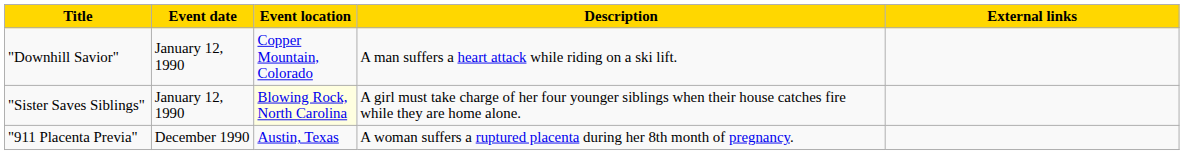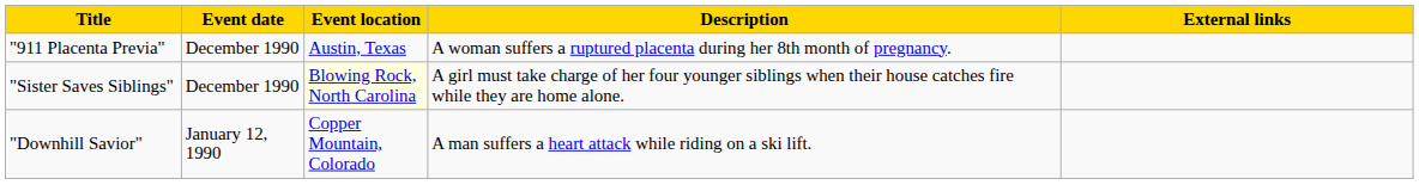 <table class="wikitable" style="width: 100%;">
 <tr>
 <th style="background: #FFD700; color: #000000; width: 10%;">Title</th>
 <th style="background: #FFD700; color: #000000; width: 7%;">Event date</th>
 <th style="background: #FFD700; color: #000000; width: 7%;">Event location</th>
 <th style="background: #FFD700; color: #000000; width: 36%;">Description</th>
 <th style="background: #FFD700; color: #000000; width: 20%;">External links</th>
 </tr>
 <tr>
+<td>"911 Placenta Previa"</td>
+<td>December 1990</td>
+<td><a href='#'>Austin, Texas</a></td>
+<td>A woman suffers a <a href='#'>ruptured placenta</a> during her 8th month of <a href='#'>pregnancy</a>.</td>
+<td></td>
+</tr>
+<tr>
+<td>"Sister Saves Siblings"</td>
+<td>December 1990</td>
+<td style="background: lightyellow;"><a href='#'>Blowing Rock, North Carolina</a></td>
+<td>A girl must take charge of her four younger siblings when their house catches fire while they are home alone.</td>
+<td></td>
+</tr>
+<tr>
 <td>"Downhill Savior"</td>
 <td>January 12, 1990</td>
 <td><a href='#'>Copper Mountain, Colorado</a></td>
 <td>A man suffers a <a href='#'>heart attack</a> while riding on a ski lift.</td>
 <td></td>
 </tr>
-<tr>
-<td>"Sister Saves Siblings"</td>
-<td>January 12, 1990</td>
-<td style="background: lightyellow;"><a href='#'>Blowing Rock, North Carolina</a></td>
-<td>A girl must take charge of her four younger siblings when their house catches fire while they are home alone.</td>
-<td></td>
-</tr>
-<tr>
-<td>"911 Placenta Previa"</td>
-<td>December 1990</td>
-<td><a href='#'>Austin, Texas</a></td>
-<td>A woman suffers a <a href='#'>ruptured placenta</a> during her 8th month of <a href='#'>pregnancy</a>.</td>
-<td></td>
-</tr>
 </table>
